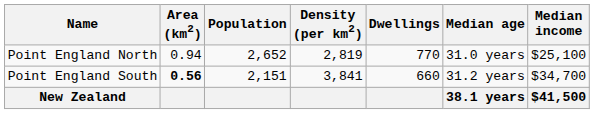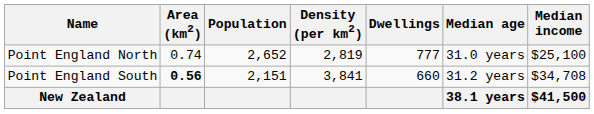 <table class="wikitable">
 <tr>
 <th>Name</th>
 <th>Area<br>(km<sup>2</sup>)</th>
 <th>Population</th>
 <th>Density<br>(per km<sup>2</sup>)</th>
 <th>Dwellings</th>
 <th>Median age</th>
 <th>Median<br>income</th>
 </tr>
 <tr>
 <td>Point England North</td>
-<td style="text-align:right;">0.94</td>
+<td style="text-align:right;">0.74</td>
 <td style="text-align:right;">2,652</td>
 <td style="text-align:right;">2,819</td>
-<td style="text-align:right;">770</td>
+<td style="text-align:right;">777</td>
 <td>31.0 years</td>
 <td>$25,100</td>
 </tr>
 <tr>
 <td>Point England South</td>
 <td style="text-align:right;"><strong>0.56</strong></td>
 <td style="text-align:right;">2,151</td>
 <td style="text-align:right;">3,841</td>
 <td style="text-align:right;">660</td>
 <td>31.2 years</td>
-<td>$34,700</td>
+<td>$34,708</td>
 </tr>
 <tr>
 <th>New Zealand</th>
 <th></th>
 <th></th>
 <th></th>
 <th></th>
 <th>38.1 years</th>
 <th style="text-align:left;">$41,500</th>
 </tr>
 </table>
